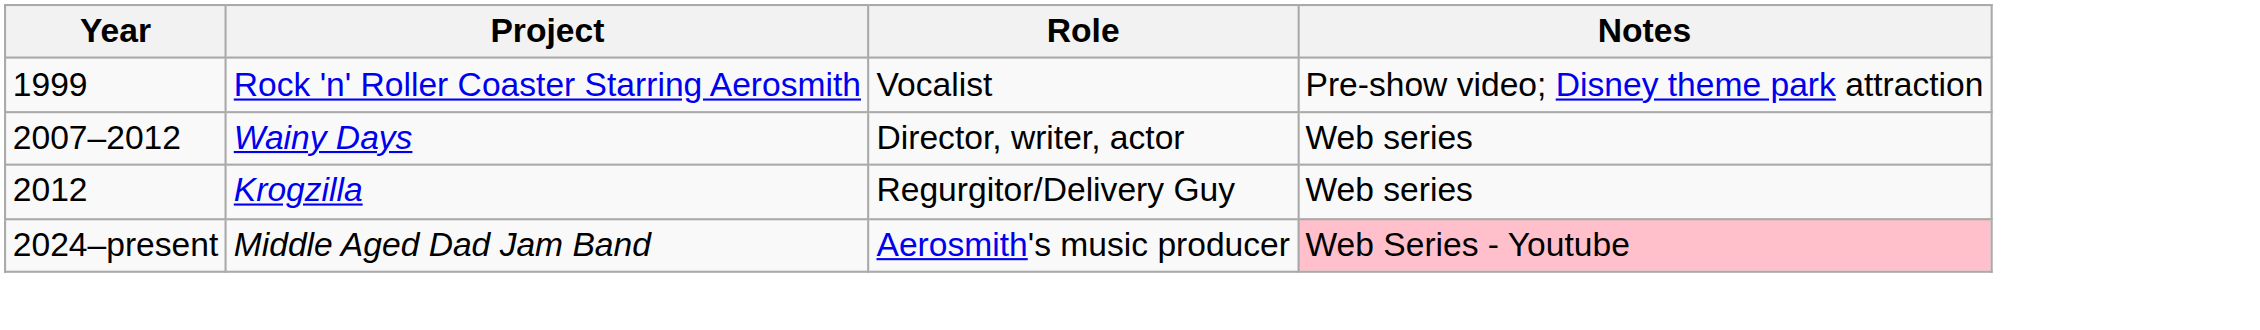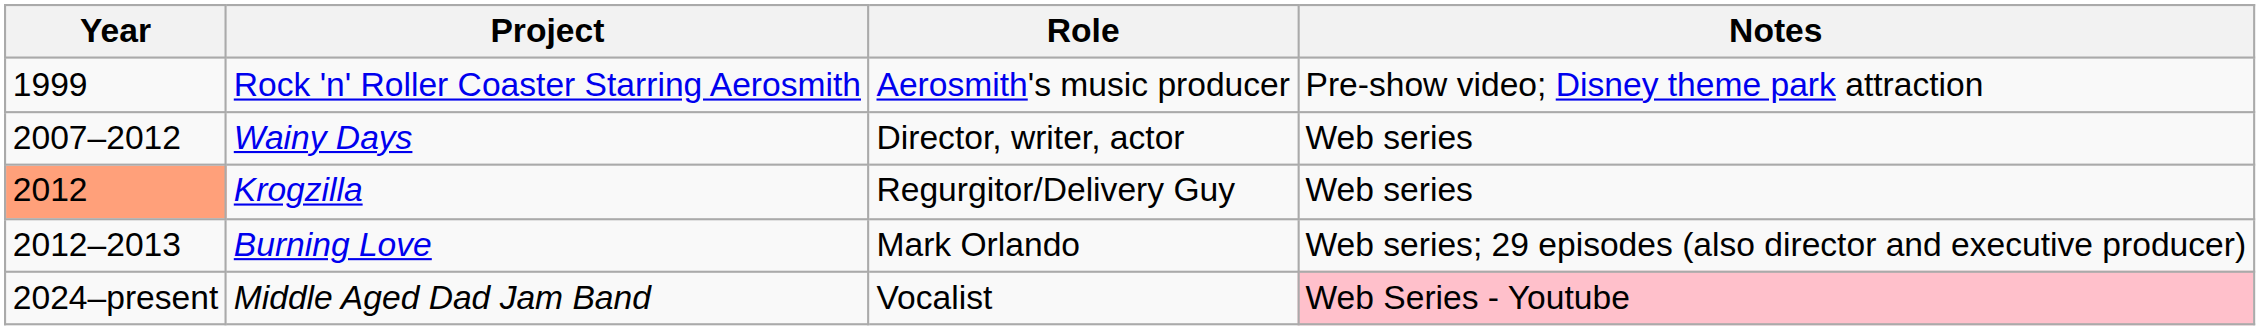 <table class="wikitable sortable">
 <tr>
 <th>Year</th>
 <th>Project</th>
 <th>Role</th>
 <th class="unsortable">Notes</th>
 </tr>
 <tr>
 <td>1999</td>
 <td><a href='#'>Rock 'n' Roller Coaster Starring Aerosmith</a></td>
-<td>Vocalist</td>
+<td><a href='#'>Aerosmith</a>'s music producer</td>
 <td>Pre-show video; <a href='#'>Disney theme park</a> attraction</td>
 </tr>
 <tr>
 <td>2007–2012</td>
 <td><em><a href='#'>Wainy Days</a></em></td>
 <td>Director, writer, actor</td>
 <td>Web series</td>
 </tr>
 <tr>
-<td>2012</td>
+<td style="background: lightsalmon;">2012</td>
 <td><em><a href='#'>Krogzilla</a></em></td>
 <td>Regurgitor/Delivery Guy</td>
 <td>Web series</td>
 </tr>
 <tr>
+<td>2012–2013</td>
+<td><em><a href='#'>Burning Love</a></em></td>
+<td>Mark Orlando</td>
+<td>Web series; 29 episodes (also director and executive producer)</td>
+</tr>
+<tr>
 <td>2024–present</td>
 <td><em>Middle Aged Dad Jam Band</em></td>
-<td><a href='#'>Aerosmith</a>'s music producer</td>
+<td>Vocalist</td>
 <td style="background: pink;">Web Series - Youtube</td>
 </tr>
 </table>
